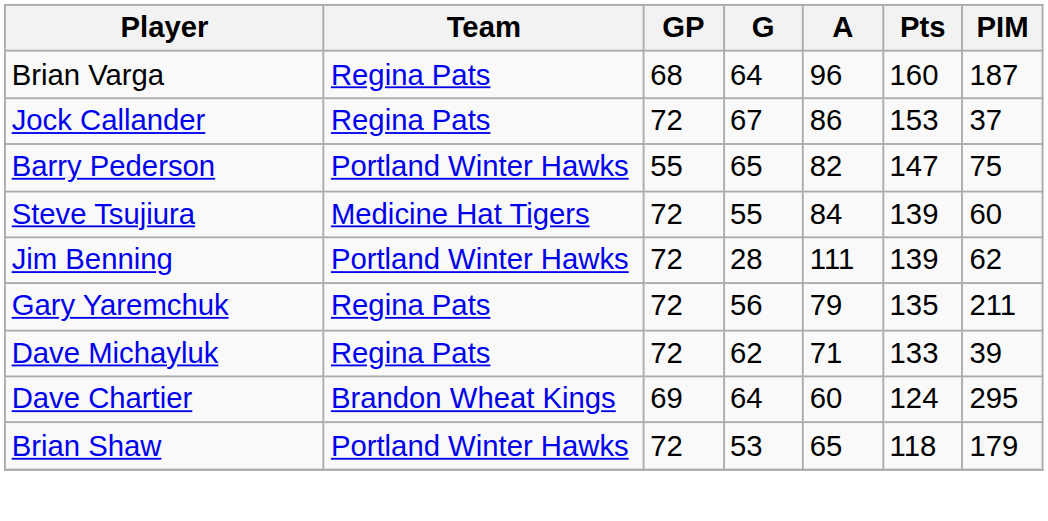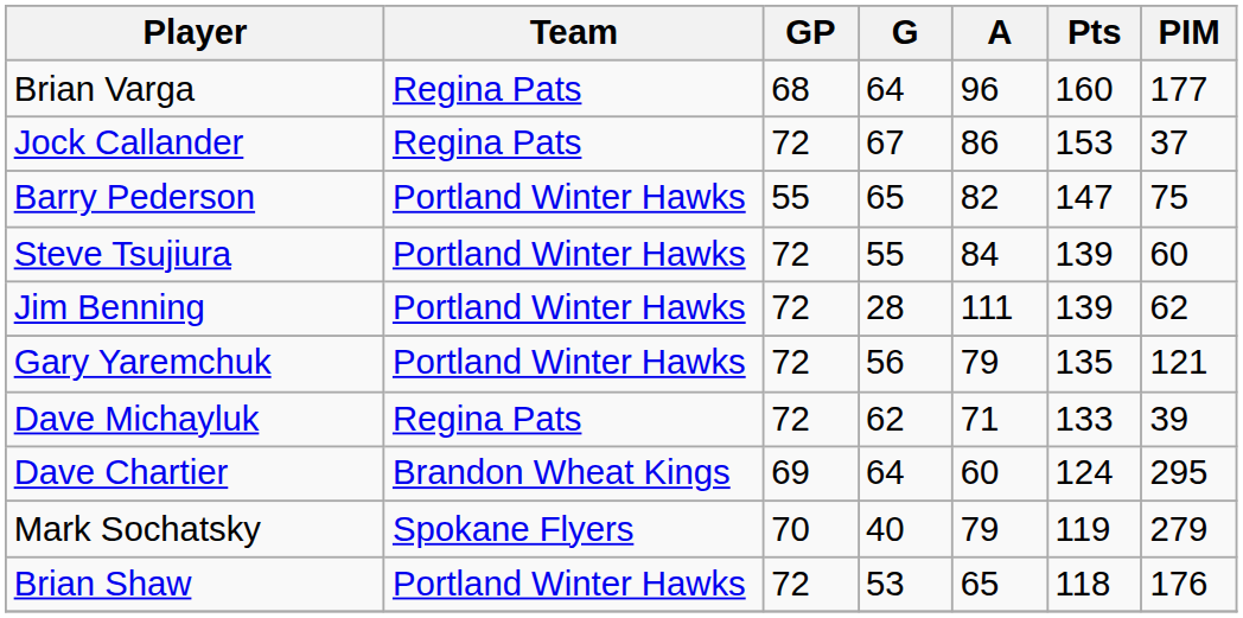 <table class="wikitable">
 <tr>
 <th width="30%">Player</th>
 <th width="30%">Team</th>
 <th width="7.5%">GP</th>
 <th width="7.5%">G</th>
 <th width="7.5%">A</th>
 <th width="7.5%">Pts</th>
 <th width="7.5%">PIM</th>
 </tr>
 <tr>
 <td>Brian Varga</td>
 <td><a href='#'>Regina Pats</a></td>
 <td>68</td>
 <td>64</td>
 <td>96</td>
 <td>160</td>
-<td>187</td>
+<td>177</td>
 </tr>
 <tr>
 <td><a href='#'>Jock Callander</a></td>
 <td><a href='#'>Regina Pats</a></td>
 <td>72</td>
 <td>67</td>
 <td>86</td>
 <td>153</td>
 <td>37</td>
 </tr>
 <tr>
 <td><a href='#'>Barry Pederson</a></td>
 <td><a href='#'>Portland Winter Hawks</a></td>
 <td>55</td>
 <td>65</td>
 <td>82</td>
 <td>147</td>
 <td>75</td>
 </tr>
 <tr>
 <td><a href='#'>Steve Tsujiura</a></td>
-<td><a href='#'>Medicine Hat Tigers</a></td>
+<td><a href='#'>Portland Winter Hawks</a></td>
 <td>72</td>
 <td>55</td>
 <td>84</td>
 <td>139</td>
 <td>60</td>
 </tr>
 <tr>
 <td><a href='#'>Jim Benning</a></td>
 <td><a href='#'>Portland Winter Hawks</a></td>
 <td>72</td>
 <td>28</td>
 <td>111</td>
 <td>139</td>
 <td>62</td>
 </tr>
 <tr>
 <td><a href='#'>Gary Yaremchuk</a></td>
-<td><a href='#'>Regina Pats</a></td>
+<td><a href='#'>Portland Winter Hawks</a></td>
 <td>72</td>
 <td>56</td>
 <td>79</td>
 <td>135</td>
-<td>211</td>
+<td>121</td>
 </tr>
 <tr>
 <td><a href='#'>Dave Michayluk</a></td>
 <td><a href='#'>Regina Pats</a></td>
 <td>72</td>
 <td>62</td>
 <td>71</td>
 <td>133</td>
 <td>39</td>
 </tr>
 <tr>
 <td><a href='#'>Dave Chartier</a></td>
 <td><a href='#'>Brandon Wheat Kings</a></td>
 <td>69</td>
 <td>64</td>
 <td>60</td>
 <td>124</td>
 <td>295</td>
 </tr>
 <tr>
+<td>Mark Sochatsky</td>
+<td><a href='#'>Spokane Flyers</a></td>
+<td>70</td>
+<td>40</td>
+<td>79</td>
+<td>119</td>
+<td>279</td>
+</tr>
+<tr>
 <td><a href='#'>Brian Shaw</a></td>
 <td><a href='#'>Portland Winter Hawks</a></td>
 <td>72</td>
 <td>53</td>
 <td>65</td>
 <td>118</td>
-<td>179</td>
+<td>176</td>
 </tr>
 <tr>
 </tr>
 </table>
